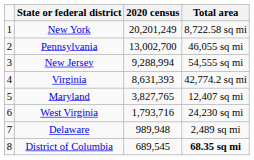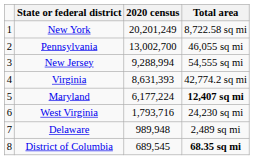 <table class="wikitable" style="text-align:center" !>
 <tr>
 <td></td>
 <th>State or federal district</th>
 <th>2020 census</th>
 <th>Total area</th>
 </tr>
 <tr>
 <td>1</td>
 <td><a href='#'>New York</a></td>
 <td>20,201,249</td>
 <td>8,722.58 sq mi</td>
 </tr>
 <tr>
 <td>2</td>
 <td><a href='#'>Pennsylvania</a></td>
 <td>13,002,700</td>
 <td>46,055 sq mi</td>
 </tr>
 <tr>
 <td>3</td>
 <td><a href='#'>New Jersey</a></td>
 <td>9,288,994</td>
 <td>54,555 sq mi</td>
 </tr>
 <tr>
 <td>4</td>
 <td><a href='#'>Virginia</a></td>
 <td>8,631,393</td>
 <td>42,774.2 sq mi</td>
 </tr>
 <tr>
 <td>5</td>
 <td><a href='#'>Maryland</a></td>
-<td>3,827,765</td>
-<td>12,407 sq mi</td>
+<td>6,177,224</td>
+<td><strong>12,407 sq mi</strong></td>
 </tr>
 <tr>
 <td>6</td>
 <td><a href='#'>West Virginia</a></td>
 <td>1,793,716</td>
 <td>24,230 sq mi</td>
 </tr>
 <tr>
 <td>7</td>
 <td><a href='#'>Delaware</a></td>
 <td>989,948</td>
 <td>2,489 sq mi</td>
 </tr>
 <tr>
 <td>8</td>
 <td><a href='#'>District of Columbia</a></td>
 <td>689,545</td>
 <td><strong>68.35 sq mi</strong></td>
 </tr>
 </table>
